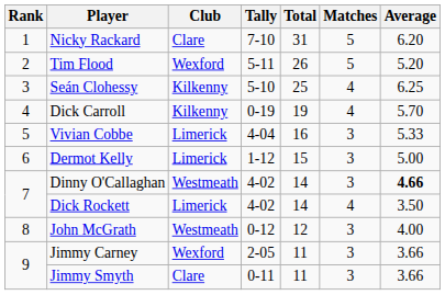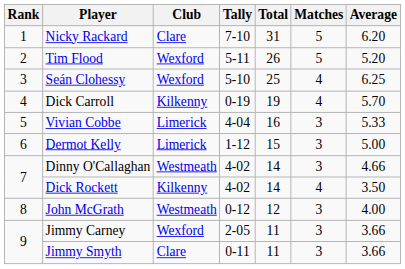 <table class="wikitable">
 <tr>
 <th>Rank</th>
 <th>Player</th>
 <th>Club</th>
 <th>Tally</th>
 <th>Total</th>
 <th>Matches</th>
 <th>Average</th>
 </tr>
 <tr>
 <td rowspan=1 align=center>1</td>
 <td><a href='#'>Nicky Rackard</a></td>
 <td><a href='#'>Clare</a></td>
 <td align=center>7-10</td>
 <td align=center>31</td>
 <td align=center>5</td>
 <td align=center>6.20</td>
 </tr>
 <tr>
 <td rowspan=1 align=center>2</td>
 <td><a href='#'>Tim Flood</a></td>
 <td><a href='#'>Wexford</a></td>
 <td align=center>5-11</td>
 <td align=center>26</td>
 <td align=center>5</td>
 <td align=center>5.20</td>
 </tr>
 <tr>
 <td rowspan=1 align=center>3</td>
 <td><a href='#'>Seán Clohessy</a></td>
-<td><a href='#'>Kilkenny</a></td>
+<td><a href='#'>Wexford</a></td>
 <td align=center>5-10</td>
 <td align=center>25</td>
 <td align=center>4</td>
 <td align=center>6.25</td>
 </tr>
 <tr>
 <td rowspan=1 align=center>4</td>
 <td>Dick Carroll</td>
 <td><a href='#'>Kilkenny</a></td>
 <td align=center>0-19</td>
 <td align=center>19</td>
 <td align=center>4</td>
 <td align=center>5.70</td>
 </tr>
 <tr>
 <td rowspan=1 align=center>5</td>
 <td><a href='#'>Vivian Cobbe</a></td>
 <td><a href='#'>Limerick</a></td>
 <td align=center>4-04</td>
 <td align=center>16</td>
 <td align=center>3</td>
 <td align=center>5.33</td>
 </tr>
 <tr>
 <td rowspan=1 align=center>6</td>
 <td><a href='#'>Dermot Kelly</a></td>
 <td><a href='#'>Limerick</a></td>
 <td align=center>1-12</td>
 <td align=center>15</td>
 <td align=center>3</td>
 <td align=center>5.00</td>
 </tr>
 <tr>
 <td rowspan=2 align=center>7</td>
 <td>Dinny O'Callaghan</td>
 <td><a href='#'>Westmeath</a></td>
 <td align=center>4-02</td>
 <td align=center>14</td>
 <td align=center>3</td>
-<td align=center><strong>4.66</strong></td>
+<td align=center>4.66</td>
 </tr>
 <tr>
 <td><a href='#'>Dick Rockett</a></td>
-<td><a href='#'>Limerick</a></td>
+<td><a href='#'>Kilkenny</a></td>
 <td align=center>4-02</td>
 <td align=center>14</td>
 <td align=center>4</td>
 <td align=center>3.50</td>
 </tr>
 <tr>
 <td rowspan=1 align=center>8</td>
 <td><a href='#'>John McGrath</a></td>
 <td><a href='#'>Westmeath</a></td>
 <td align=center>0-12</td>
 <td align=center>12</td>
 <td align=center>3</td>
 <td align=center>4.00</td>
 </tr>
 <tr>
 <td rowspan=2 align=center>9</td>
 <td>Jimmy Carney</td>
 <td><a href='#'>Wexford</a></td>
 <td align=center>2-05</td>
 <td align=center>11</td>
 <td align=center>3</td>
 <td align=center>3.66</td>
 </tr>
 <tr>
 <td><a href='#'>Jimmy Smyth</a></td>
 <td><a href='#'>Clare</a></td>
 <td align=center>0-11</td>
 <td align=center>11</td>
 <td align=center>3</td>
 <td align=center>3.66</td>
 </tr>
 </table>
